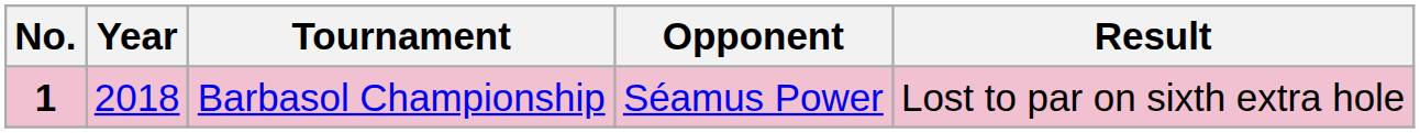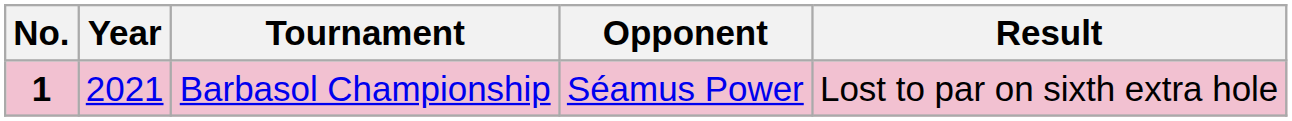 <table class="wikitable" style="font-size:95%;">
 <tr>
 <th>No.</th>
 <th>Year</th>
 <th>Tournament</th>
 <th>Opponent</th>
 <th>Result</th>
 </tr>
 <tr style="background:#F2C1D1;">
 <td align=center><strong>1</strong></td>
-<td align=center><a href='#'>2018</a></td>
+<td align=center><a href='#'>2021</a></td>
 <td><a href='#'>Barbasol Championship</a></td>
 <td> <a href='#'>Séamus Power</a></td>
 <td>Lost to par on sixth extra hole</td>
 </tr>
 </table>
